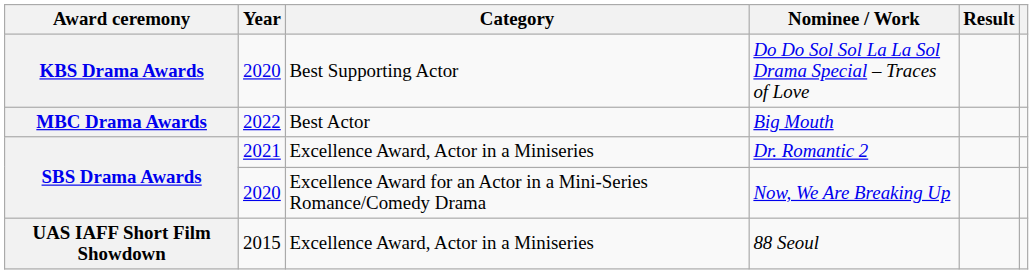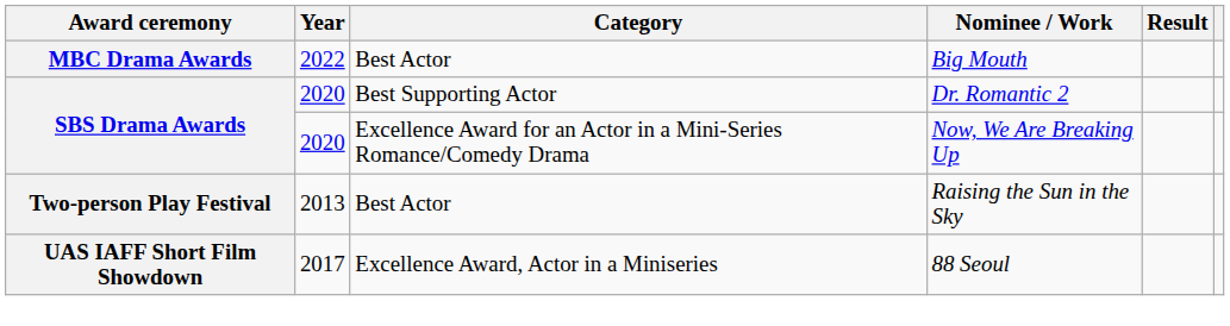 <table class="wikitable plainrowheaders sortable">
 <tr>
 <th scope="col">Award ceremony</th>
 <th scope="col">Year</th>
 <th scope="col">Category</th>
 <th scope="col">Nominee / Work</th>
 <th scope="col">Result</th>
 <th scope="col" class="unsortable"></th>
-</tr>
-<tr>
-<th scope="row"><a href='#'>KBS Drama Awards</a></th>
-<td style="text-align:center"><a href='#'>2020</a></td>
-<td>Best Supporting Actor</td>
-<td><em><a href='#'>Do Do Sol Sol La La Sol</a></em> <br>  <em><a href='#'>Drama Special</a> – Traces of Love</em></td>
-<td></td>
-<td style="text-align:center"></td>
 </tr>
 <tr>
 <th scope="row"><a href='#'>MBC Drama Awards</a></th>
 <td style="text-align:center"><a href='#'>2022</a></td>
 <td>Best Actor</td>
 <td><em><a href='#'>Big Mouth</a></em></td>
 <td></td>
 <td style="text-align:center"></td>
 </tr>
 <tr>
 <th scope="row"  rowspan="2"><a href='#'>SBS Drama Awards</a></th>
-<td style="text-align:center"><a href='#'>2021</a></td>
-<td>Excellence Award, Actor in a Miniseries</td>
+<td style="text-align:center"><a href='#'>2020</a></td>
+<td>Best Supporting Actor</td>
 <td><em><a href='#'>Dr. Romantic 2</a></em></td>
 <td></td>
 <td style="text-align:center"></td>
 </tr>
 <tr>
 <td style="text-align:center"><a href='#'>2020</a></td>
 <td>Excellence Award for an Actor in a Mini-Series Romance/Comedy Drama</td>
 <td><em><a href='#'>Now, We Are Breaking Up</a></em></td>
 <td></td>
 <td style="text-align:center"></td>
 </tr>
 <tr>
+<th scope="row">Two-person Play Festival</th>
+<td style="text-align:center">2013</td>
+<td>Best Actor</td>
+<td><em>Raising the Sun in the Sky</em></td>
+<td></td>
+<td style="text-align:center"></td>
+</tr>
+<tr>
 <th scope="row">UAS IAFF Short Film Showdown</th>
-<td style="text-align:center">2015</td>
+<td style="text-align:center">2017</td>
 <td>Excellence Award, Actor in a Miniseries</td>
 <td><em>88 Seoul</em></td>
 <td></td>
 <td style="text-align:center"></td>
 </tr>
 </table>
